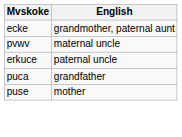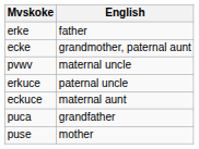 <table class="wikitable">
 <tr>
 <th>Mvskoke</th>
 <th>English</th>
+</tr>
+<tr>
+<td>erke</td>
+<td>father</td>
 </tr>
 <tr>
 <td>ecke</td>
 <td>grandmother, paternal aunt</td>
 </tr>
 <tr>
 <td>pvwv</td>
 <td>maternal uncle</td>
 </tr>
 <tr>
 <td>erkuce</td>
 <td>paternal uncle</td>
 </tr>
 <tr>
+<td>eckuce</td>
+<td>maternal aunt</td>
+</tr>
+<tr>
 <td>puca</td>
 <td>grandfather</td>
 </tr>
 <tr>
 <td>puse</td>
 <td>mother</td>
 </tr>
 </table>
